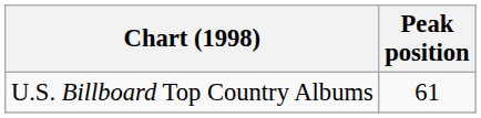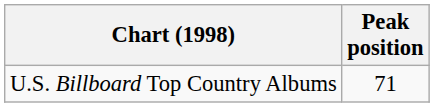 <table class="wikitable">
 <tr>
 <th>Chart (1998)</th>
 <th>Peak<br>position</th>
 </tr>
 <tr>
 <td>U.S. <em>Billboard</em> Top Country Albums</td>
-<td align="center">61</td>
+<td align="center">71</td>
 </tr>
 </table>
